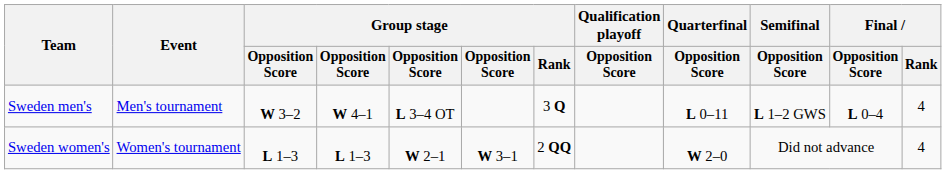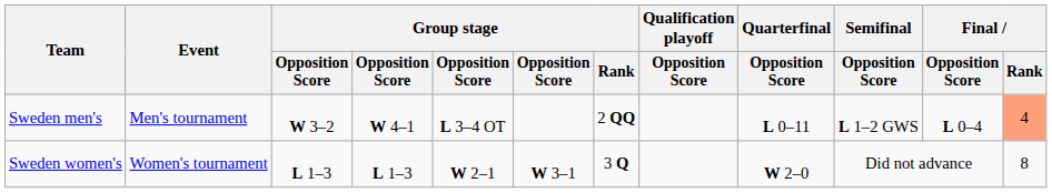 <table class="wikitable" style="font-size:90%">
 <tr>
 <th rowspan=2>Team</th>
 <th rowspan=2>Event</th>
 <th colspan=5>Group stage</th>
 <th>Qualification<br>playoff</th>
 <th>Quarterfinal</th>
 <th>Semifinal</th>
 <th colspan=2>Final / </th>
 </tr>
 <tr style="font-size:95%">
 <th>Opposition<br>Score</th>
 <th>Opposition<br>Score</th>
 <th>Opposition<br>Score</th>
 <th>Opposition<br>Score</th>
 <th>Rank</th>
 <th>Opposition<br>Score</th>
 <th>Opposition<br>Score</th>
 <th>Opposition<br>Score</th>
 <th>Opposition<br>Score</th>
 <th>Rank</th>
 </tr>
 <tr align=center>
 <td align=left><a href='#'>Sweden men's</a></td>
 <td align=left><a href='#'>Men's tournament</a></td>
 <td><br><strong>W</strong> 3–2</td>
 <td><br><strong>W</strong> 4–1</td>
 <td><br><strong>L</strong> 3–4 OT</td>
 <td></td>
-<td>3 <strong>Q</strong></td>
+<td>2 <strong>QQ</strong></td>
 <td></td>
 <td><br><strong>L</strong> 0–11</td>
 <td><br><strong>L</strong> 1–2 GWS</td>
 <td><br><strong>L</strong> 0–4</td>
-<td>4</td>
+<td style="background: lightsalmon;">4</td>
 </tr>
 <tr align=center>
 <td align=left><a href='#'>Sweden women's</a></td>
 <td align=left><a href='#'>Women's tournament</a></td>
 <td><br><strong>L</strong> 1–3</td>
 <td><br><strong>L</strong> 1–3</td>
 <td><br><strong>W</strong> 2–1</td>
 <td><br><strong>W</strong> 3–1</td>
-<td>2 <strong>QQ</strong></td>
+<td>3 <strong>Q</strong></td>
 <td></td>
 <td><br><strong>W</strong> 2–0</td>
 <td colspan=2>Did not advance</td>
-<td>4</td>
+<td>8</td>
 </tr>
 </table>
